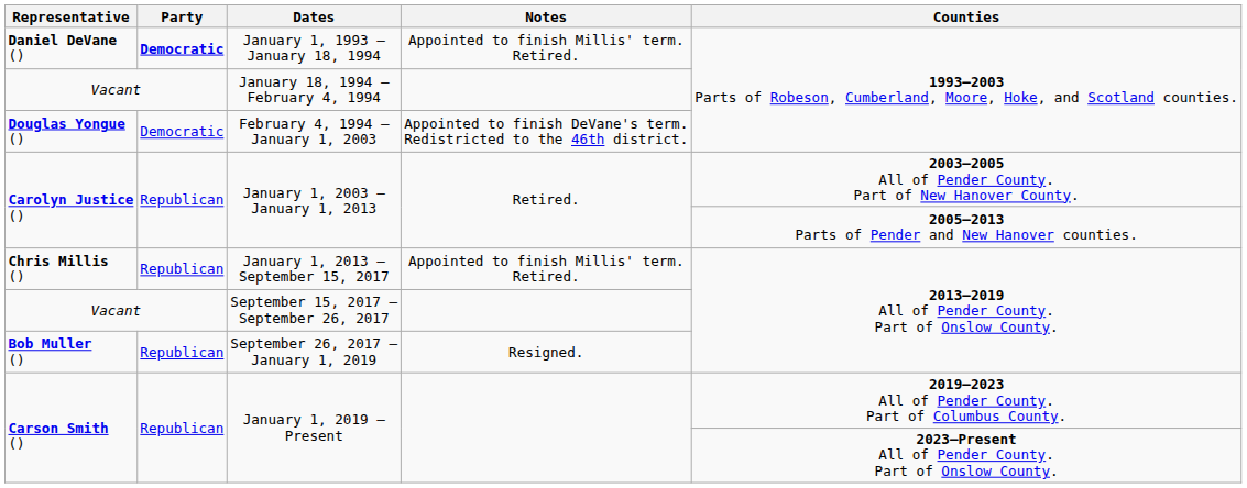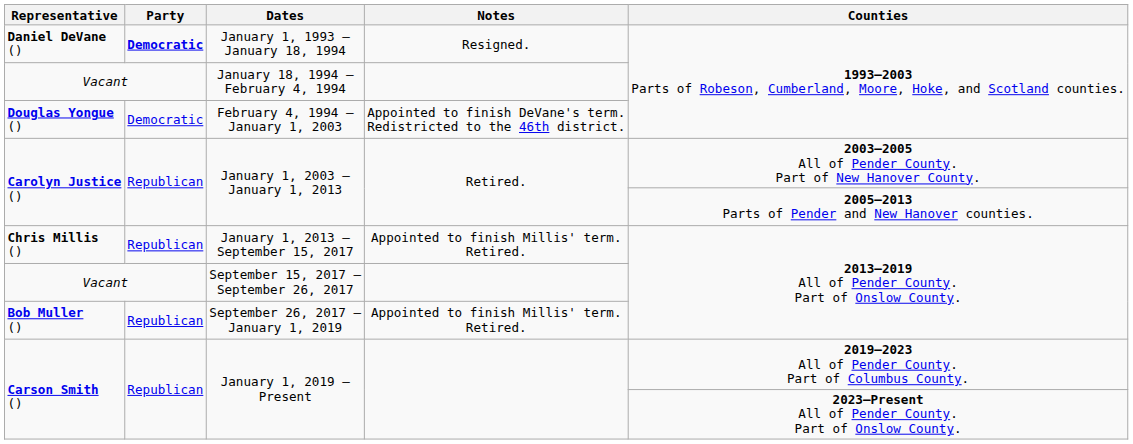 <table class=wikitable style="text-align:center">
 <tr>
 <th>Representative</th>
 <th>Party</th>
 <th>Dates</th>
 <th>Notes</th>
 <th>Counties</th>
 </tr>
 <tr style="height:3em">
 <td align=left><strong>Daniel DeVane</strong><br>()</td>
 <td><strong><a href='#'>Democratic</a></strong></td>
 <td nowrap>January 1, 1993 – <br> January 18, 1994</td>
-<td>Appointed to finish Millis' term. <br> Retired.</td>
+<td>Resigned.</td>
 <td rowspan=3><strong>1993–2003</strong><br> Parts of <a href='#'>Robeson</a>, <a href='#'>Cumberland</a>, <a href='#'>Moore</a>, <a href='#'>Hoke</a>, and <a href='#'>Scotland</a> counties.</td>
 </tr>
 <tr style="height:3em">
 <td colspan=2><em>Vacant</em></td>
 <td nowrap>January 18, 1994 – <br> February 4, 1994</td>
 <td></td>
 </tr>
 <tr style="height:3em">
 <td align=left><strong><a href='#'>Douglas Yongue</a></strong><br>()</td>
 <td><a href='#'>Democratic</a></td>
 <td nowrap>February 4, 1994 – <br> January 1, 2003</td>
 <td>Appointed to finish DeVane's term. <br> Redistricted to the <a href='#'>46th</a> district.</td>
 </tr>
 <tr style="height:3em">
 <td rowspan=2 align=left><br><strong><a href='#'>Carolyn Justice</a></strong><br>()</td>
 <td rowspan=2 ><a href='#'>Republican</a></td>
 <td rowspan=2 nowrap>January 1, 2003 – <br> January 1, 2013</td>
 <td rowspan=2>Retired.</td>
 <td><strong>2003–2005</strong> <br> All of <a href='#'>Pender County</a>. <br> Part of <a href='#'>New Hanover County</a>.</td>
 </tr>
 <tr style="height:3em">
 <td><strong>2005–2013</strong> <br> Parts of <a href='#'>Pender</a> and <a href='#'>New Hanover</a> counties.</td>
 </tr>
 <tr style="height:3em">
 <td align=left><strong>Chris Millis</strong><br>()</td>
 <td><a href='#'>Republican</a></td>
 <td nowrap>January 1, 2013 – <br> September 15, 2017</td>
 <td>Appointed to finish Millis' term. <br> Retired.</td>
 <td rowspan=3><strong>2013–2019</strong> <br> All of <a href='#'>Pender County</a>. <br> Part of <a href='#'>Onslow County</a>.</td>
 </tr>
 <tr style="height:3em">
 <td colspan=2 align=center><em>Vacant</em></td>
 <td nowrap>September 15, 2017 – <br> September 26, 2017</td>
 <td></td>
 </tr>
 <tr style="height:3em">
 <td align=left><strong><a href='#'>Bob Muller</a></strong><br>()</td>
 <td><a href='#'>Republican</a></td>
 <td nowrap>September 26, 2017 – <br> January 1, 2019</td>
-<td>Resigned.</td>
+<td>Appointed to finish Millis' term. <br> Retired.</td>
 </tr>
 <tr style="height:3em">
 <td rowspan=2 align=left><br><strong><a href='#'>Carson Smith</a></strong><br>()</td>
 <td rowspan=2 ><a href='#'>Republican</a></td>
 <td rowspan=2 nowrap>January 1, 2019 – <br> Present</td>
 <td rowspan=2></td>
 <td><strong>2019–2023</strong> <br> All of <a href='#'>Pender County</a>. <br> Part of <a href='#'>Columbus County</a>.</td>
 </tr>
 <tr style="height:3em">
 <td><strong>2023–Present</strong> <br> All of <a href='#'>Pender County</a>. <br> Part of <a href='#'>Onslow County</a>.</td>
 </tr>
 </table>
